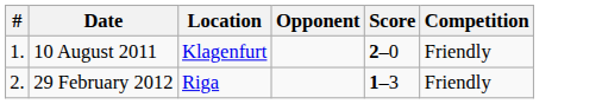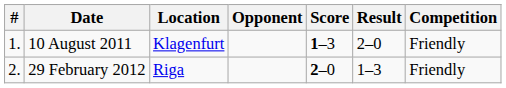 <table class="wikitable">
 <tr>
 <th>#</th>
 <th>Date</th>
 <th>Location</th>
 <th>Opponent</th>
 <th>Score</th>
+<th>Result</th>
 <th>Competition</th>
 </tr>
 <tr>
 <td>1.</td>
 <td>10 August 2011</td>
 <td><a href='#'>Klagenfurt</a></td>
 <td></td>
-<td><strong>2</strong>–0</td>
+<td><strong>1</strong>–3</td>
+<td>2–0</td>
 <td>Friendly</td>
 </tr>
 <tr>
 <td>2.</td>
 <td>29 February 2012</td>
 <td><a href='#'>Riga</a></td>
 <td></td>
-<td><strong>1</strong>–3</td>
+<td><strong>2</strong>–0</td>
+<td>1–3</td>
 <td>Friendly</td>
 </tr>
 </table>
